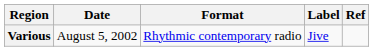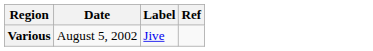 <table class="wikitable plainrowheaders">
 <tr>
 <th scope="col">Region</th>
 <th scope="col">Date</th>
-<th scope="col">Format</th>
 <th scope="col">Label</th>
 <th scope="col">Ref</th>
 </tr>
 <tr>
 <th scope="row">Various</th>
 <td rowspan="1">August 5, 2002</td>
-<td rowspan="1"><a href='#'>Rhythmic contemporary</a> radio</td>
 <td rowspan="1"><a href='#'>Jive</a></td>
 <td rowspan="1"></td>
 </tr>
 </table>
